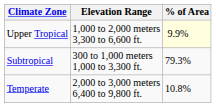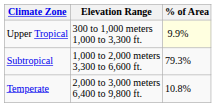 <table class="wikitable">
 <tr>
 <th><a href='#'>Climate Zone</a></th>
 <th>Elevation Range</th>
 <th>% of Area</th>
 </tr>
 <tr>
 <td>Upper <a href='#'>Tropical</a></td>
-<td>1,000 to 2,000 meters<br>3,300 to 6,600 ft.</td>
+<td>300 to 1,000 meters<br>1,000 to 3,300 ft.</td>
 <td style="background: lightyellow;"> 9.9%</td>
 </tr>
 <tr>
 <td><a href='#'>Subtropical</a></td>
-<td>300 to 1,000 meters<br>1,000 to 3,300 ft.</td>
+<td>1,000 to 2,000 meters<br>3,300 to 6,600 ft.</td>
 <td>79.3%</td>
 </tr>
 <tr>
 <td><a href='#'>Temperate</a></td>
 <td>2,000 to 3,000 meters<br>6,400 to 9,800 ft.</td>
 <td>10.8%</td>
 </tr>
 </table>
